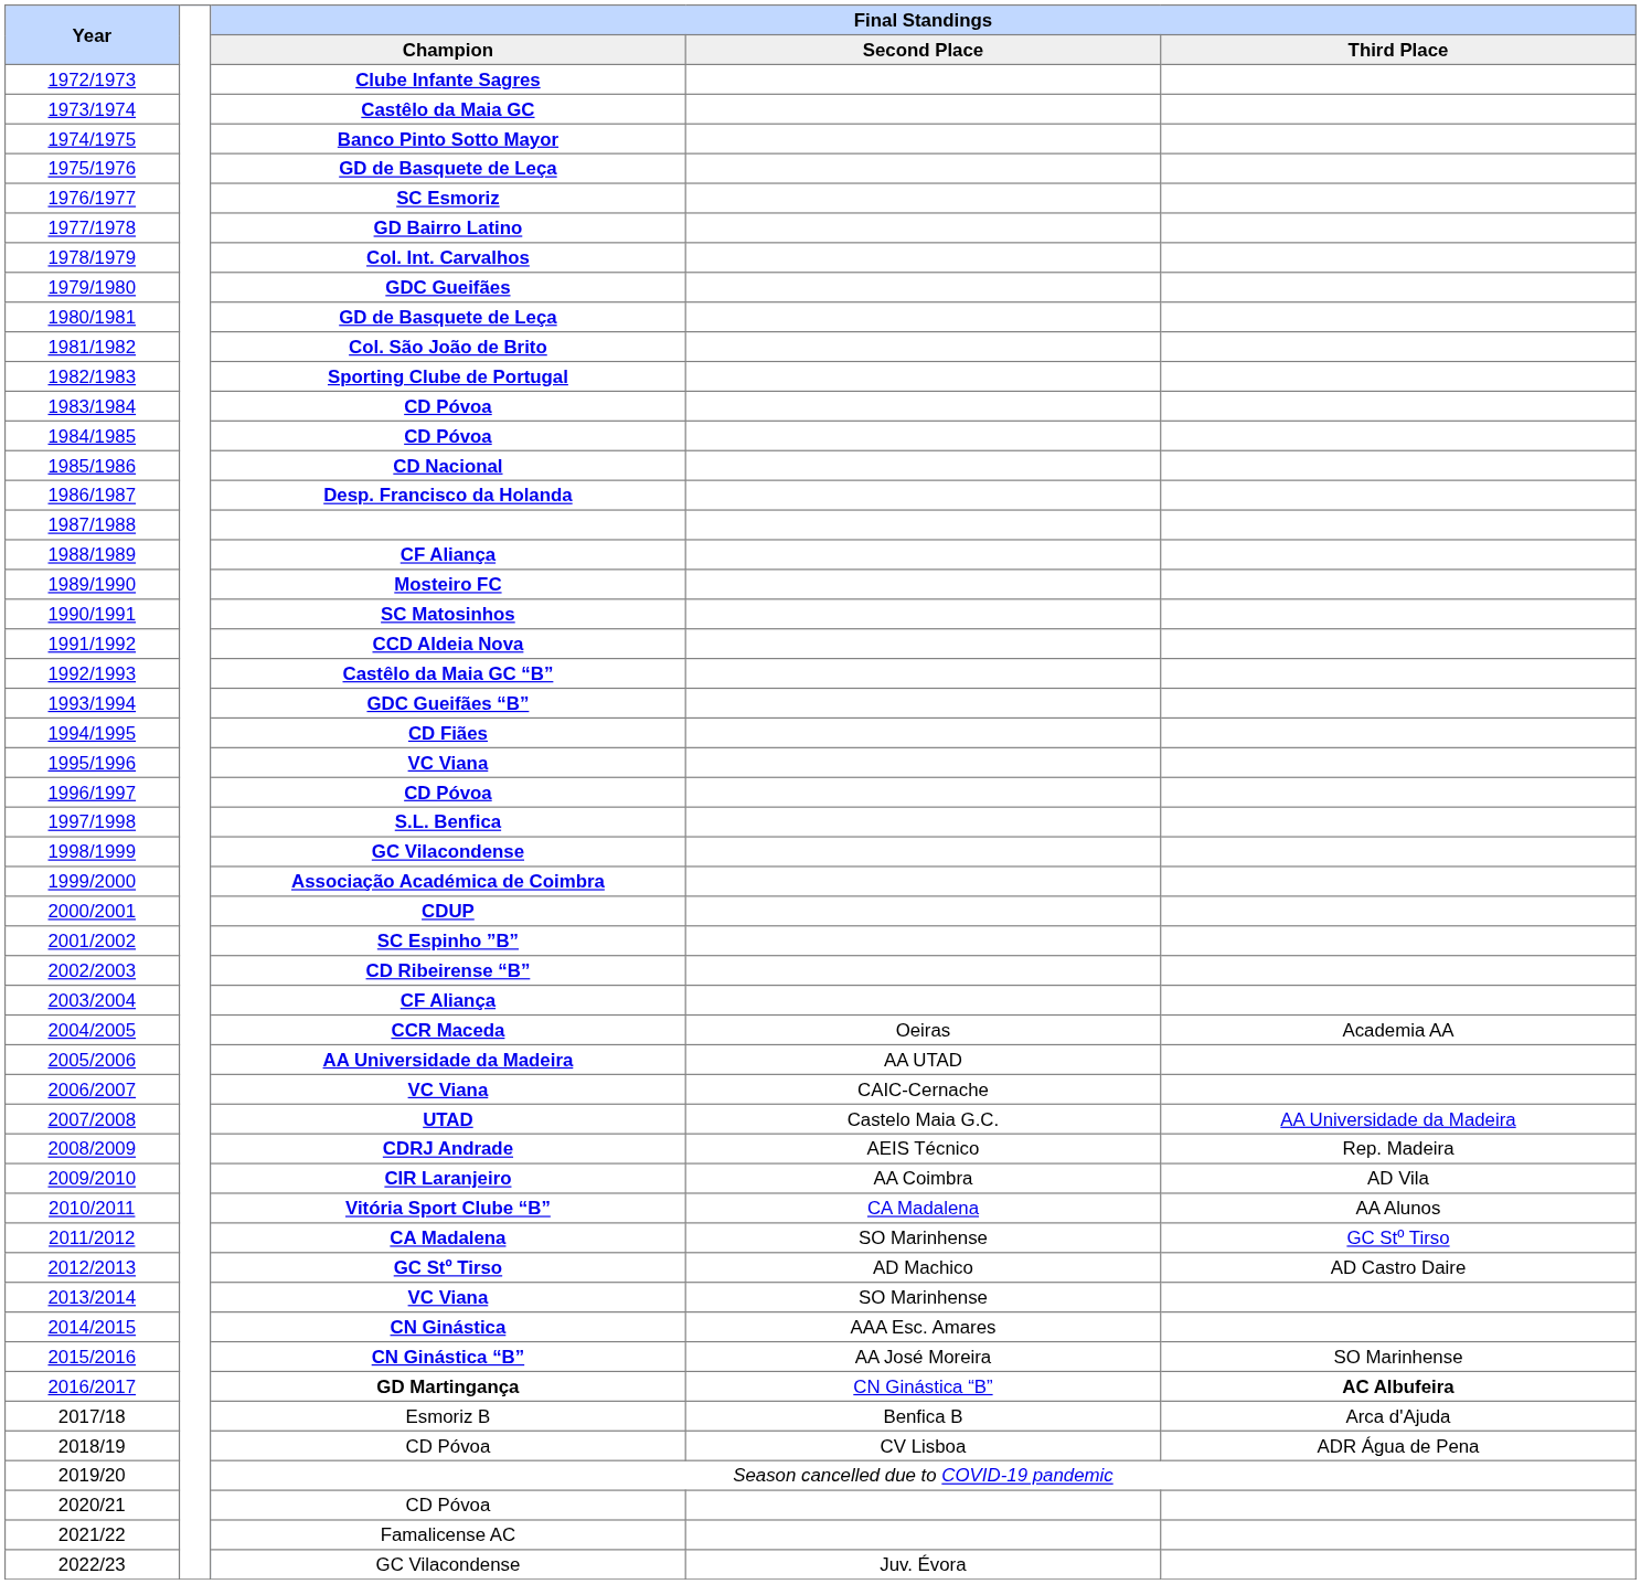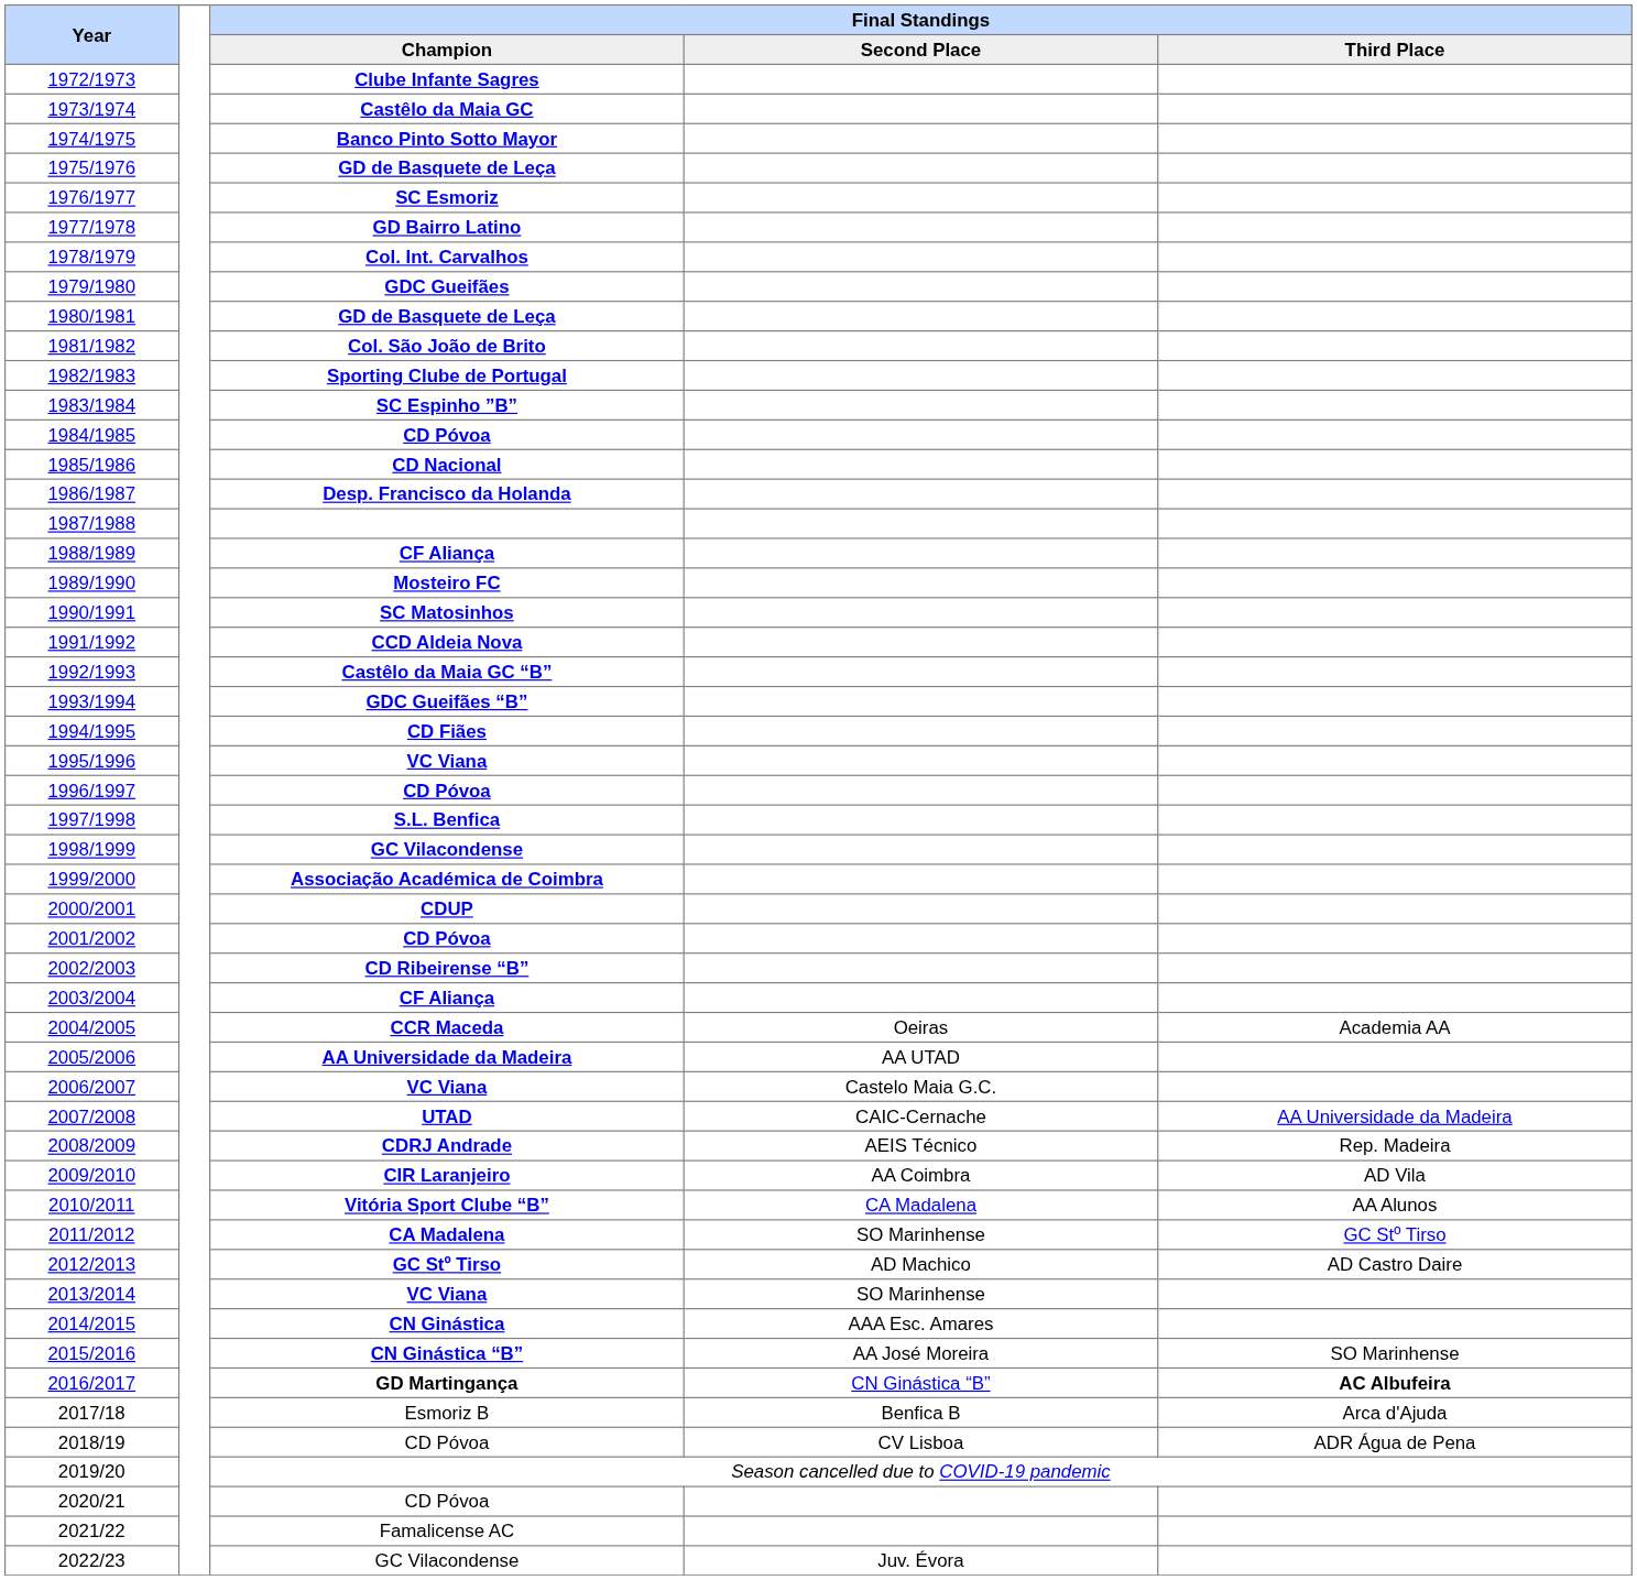 <table border=1 style="border-collapse:collapse; font-size:90%;" cellpadding=3 cellspacing=0 width=100%>
 <tr style="background: #C1D8FF">
 <th rowspan=2 width=5%>Year</th>
 <td width=1% rowspan=95 style="background: #ffffff"></td>
 <th colspan=3>Final Standings</th>
 </tr>
 <tr style="background: #EFEFEF">
 <th width=15%>Champion</th>
 <th width=15%>Second Place</th>
 <th width=15%>Third Place</th>
 </tr>
 <tr align=center>
 <td><a href='#'>1972/1973</a></td>
 <td><strong><a href='#'>Clube Infante Sagres</a></strong></td>
 <td></td>
 <td></td>
 </tr>
 <tr align=center>
 <td><a href='#'>1973/1974</a></td>
 <td><strong><a href='#'>Castêlo da Maia GC</a></strong></td>
 <td></td>
 <td></td>
 </tr>
 <tr align=center>
 <td><a href='#'>1974/1975</a></td>
 <td><strong><a href='#'>Banco Pinto Sotto Mayor</a></strong></td>
 <td></td>
 <td></td>
 </tr>
 <tr align=center>
 <td><a href='#'>1975/1976</a></td>
 <td><strong><a href='#'>GD de Basquete de Leça</a></strong></td>
 <td></td>
 <td></td>
 </tr>
 <tr align=center>
 <td><a href='#'>1976/1977</a></td>
 <td><strong><a href='#'>SC Esmoriz</a></strong></td>
 <td></td>
 <td></td>
 </tr>
 <tr align=center>
 <td><a href='#'>1977/1978</a></td>
 <td><strong><a href='#'>GD Bairro Latino</a></strong></td>
 <td></td>
 <td></td>
 </tr>
 <tr align=center>
 <td><a href='#'>1978/1979</a></td>
 <td><strong><a href='#'>Col. Int. Carvalhos</a></strong></td>
 <td></td>
 <td></td>
 </tr>
 <tr align=center>
 <td><a href='#'>1979/1980</a></td>
 <td><strong><a href='#'>GDC Gueifães</a></strong></td>
 <td></td>
 <td></td>
 </tr>
 <tr align=center>
 <td><a href='#'>1980/1981</a></td>
 <td><strong><a href='#'>GD de Basquete de Leça</a></strong></td>
 <td></td>
 <td></td>
 </tr>
 <tr align=center>
 <td><a href='#'>1981/1982</a></td>
 <td><strong><a href='#'>Col. São João de Brito</a></strong></td>
 <td></td>
 <td></td>
 </tr>
 <tr align=center>
 <td><a href='#'>1982/1983</a></td>
 <td><strong><a href='#'>Sporting Clube de Portugal</a></strong></td>
 <td></td>
 <td></td>
 </tr>
 <tr align=center>
 <td><a href='#'>1983/1984</a></td>
-<td><strong><a href='#'>CD Póvoa</a></strong></td>
+<td><strong><a href='#'>SC Espinho ”B”</a></strong></td>
 <td></td>
 <td></td>
 </tr>
 <tr align=center>
 <td><a href='#'>1984/1985</a></td>
 <td><strong><a href='#'>CD Póvoa</a></strong></td>
 <td></td>
 <td></td>
 </tr>
 <tr align=center>
 <td><a href='#'>1985/1986</a></td>
 <td><strong><a href='#'>CD Nacional</a></strong></td>
 <td></td>
 <td></td>
 </tr>
 <tr align=center>
 <td><a href='#'>1986/1987</a></td>
 <td><strong><a href='#'>Desp. Francisco da Holanda</a></strong></td>
 <td></td>
 <td></td>
 </tr>
 <tr align=center>
 <td><a href='#'>1987/1988</a></td>
 <td></td>
 <td></td>
 </tr>
 <tr align=center>
 <td><a href='#'>1988/1989</a></td>
 <td><strong><a href='#'>CF Aliança</a></strong></td>
 <td></td>
 <td></td>
 </tr>
 <tr align=center>
 <td><a href='#'>1989/1990</a></td>
 <td><strong><a href='#'>Mosteiro FC</a></strong></td>
 <td></td>
 <td></td>
 </tr>
 <tr align=center>
 <td><a href='#'>1990/1991</a></td>
 <td><strong><a href='#'>SC Matosinhos</a></strong></td>
 <td></td>
 <td></td>
 </tr>
 <tr align=center>
 <td><a href='#'>1991/1992</a></td>
 <td><strong><a href='#'>CCD Aldeia Nova</a></strong></td>
 <td></td>
 <td></td>
 </tr>
 <tr align=center>
 <td><a href='#'>1992/1993</a></td>
 <td><strong><a href='#'>Castêlo da Maia GC “B”</a></strong></td>
 <td></td>
 <td></td>
 </tr>
 <tr align=center>
 <td><a href='#'>1993/1994</a></td>
 <td><strong><a href='#'>GDC Gueifães “B”</a></strong></td>
 <td></td>
 <td></td>
 </tr>
 <tr align=center>
 <td><a href='#'>1994/1995</a></td>
 <td><strong><a href='#'>CD Fiães</a></strong></td>
 <td></td>
 <td></td>
 </tr>
 <tr align=center>
 <td><a href='#'>1995/1996</a></td>
 <td><strong><a href='#'>VC Viana</a></strong></td>
 <td></td>
 <td></td>
 </tr>
 <tr align=center>
 <td><a href='#'>1996/1997</a></td>
 <td><strong><a href='#'>CD Póvoa</a></strong></td>
 <td></td>
 <td></td>
 </tr>
 <tr align=center>
 <td><a href='#'>1997/1998</a></td>
 <td><strong><a href='#'>S.L. Benfica</a></strong></td>
 <td></td>
 <td></td>
 </tr>
 <tr align=center>
 <td><a href='#'>1998/1999</a></td>
 <td><strong><a href='#'>GC Vilacondense</a></strong></td>
 <td></td>
 <td></td>
 </tr>
 <tr align=center>
 <td><a href='#'>1999/2000</a></td>
 <td><strong><a href='#'>Associação Académica de Coimbra</a></strong></td>
 <td></td>
 <td></td>
 </tr>
 <tr align=center>
 <td><a href='#'>2000/2001</a></td>
 <td><strong><a href='#'>CDUP</a></strong></td>
 <td></td>
 <td></td>
 </tr>
 <tr align=center>
 <td><a href='#'>2001/2002</a></td>
-<td><strong><a href='#'>SC Espinho ”B”</a></strong></td>
+<td><strong><a href='#'>CD Póvoa</a></strong></td>
 <td></td>
 <td></td>
 </tr>
 <tr align=center>
 <td><a href='#'>2002/2003</a></td>
 <td><strong><a href='#'>CD Ribeirense “B”</a></strong></td>
 <td></td>
 <td></td>
 </tr>
 <tr align=center>
 <td><a href='#'>2003/2004</a></td>
 <td><strong><a href='#'>CF Aliança</a></strong></td>
 <td></td>
 <td></td>
 </tr>
 <tr align=center>
 <td><a href='#'>2004/2005</a></td>
 <td><strong><a href='#'>CCR Maceda</a></strong></td>
 <td>Oeiras</td>
 <td>Academia AA</td>
 </tr>
 <tr align=center>
 <td><a href='#'>2005/2006</a></td>
 <td><strong><a href='#'>AA Universidade da Madeira</a></strong></td>
 <td>AA UTAD</td>
 <td></td>
 </tr>
 <tr align=center>
 <td><a href='#'>2006/2007</a></td>
 <td><strong><a href='#'>VC Viana</a></strong></td>
-<td>CAIC-Cernache</td>
+<td>Castelo Maia G.C.</td>
 <td></td>
 </tr>
 <tr align=center>
 <td><a href='#'>2007/2008</a></td>
 <td><strong><a href='#'>UTAD</a></strong></td>
-<td>Castelo Maia G.C.</td>
+<td>CAIC-Cernache</td>
 <td><a href='#'>AA Universidade da Madeira</a></td>
 </tr>
 <tr align=center>
 <td><a href='#'>2008/2009</a></td>
 <td><strong><a href='#'>CDRJ Andrade</a></strong></td>
 <td>AEIS Técnico</td>
 <td>Rep. Madeira</td>
 </tr>
 <tr align=center>
 <td><a href='#'>2009/2010</a></td>
 <td><strong><a href='#'>CIR Laranjeiro</a></strong></td>
 <td>AA Coimbra</td>
 <td>AD Vila</td>
 </tr>
 <tr align=center>
 <td><a href='#'>2010/2011</a></td>
 <td><strong><a href='#'>Vitória Sport Clube “B”</a></strong></td>
 <td><a href='#'>CA Madalena</a></td>
 <td>AA Alunos</td>
 </tr>
 <tr align=center>
 <td><a href='#'>2011/2012</a></td>
 <td><strong><a href='#'>CA Madalena</a></strong></td>
 <td>SO Marinhense</td>
 <td><a href='#'>GC Stº Tirso</a></td>
 </tr>
 <tr align=center>
 <td><a href='#'>2012/2013</a></td>
 <td><strong><a href='#'>GC Stº Tirso</a></strong></td>
 <td>AD Machico</td>
 <td>AD Castro Daire</td>
 </tr>
 <tr align=center>
 <td><a href='#'>2013/2014</a></td>
 <td><strong><a href='#'>VC Viana</a></strong></td>
 <td>SO Marinhense</td>
 <td></td>
 </tr>
 <tr align=center>
 <td><a href='#'>2014/2015</a></td>
 <td><strong><a href='#'>CN Ginástica</a></strong></td>
 <td>AAA Esc. Amares</td>
 <td></td>
 </tr>
 <tr align=center>
 <td><a href='#'>2015/2016</a></td>
 <td><strong><a href='#'>CN Ginástica “B”</a></strong></td>
 <td>AA José Moreira</td>
 <td>SO Marinhense</td>
 </tr>
 <tr align=center>
 <td><a href='#'>2016/2017</a></td>
 <td><strong>GD Martingança</strong></td>
 <td><a href='#'>CN Ginástica “B”</a></td>
 <td><strong>AC Albufeira</strong></td>
 </tr>
 <tr align=center>
 <td>2017/18</td>
 <td>Esmoriz B</td>
 <td>Benfica B</td>
 <td>Arca d'Ajuda</td>
 </tr>
 <tr align=center>
 <td>2018/19</td>
 <td>CD Póvoa</td>
 <td>CV Lisboa</td>
 <td>ADR Água de Pena</td>
 </tr>
 <tr align=center>
 <td>2019/20</td>
 <td colspan=3><em>Season cancelled due to <a href='#'>COVID-19 pandemic</a></td>
 </tr>
 <tr align=center>
 <td>2020/21</td>
 <td>CD Póvoa</td>
 <td></td>
 <td></td>
 </tr>
 <tr align=center>
 <td>2021/22</td>
 <td>Famalicense AC</td>
 <td></td>
 <td></td>
 </tr>
 <tr align=center>
 <td>2022/23</td>
 <td>GC Vilacondense</td>
 <td>Juv. Évora</td>
 <td></td>
 </tr>
 </table>
